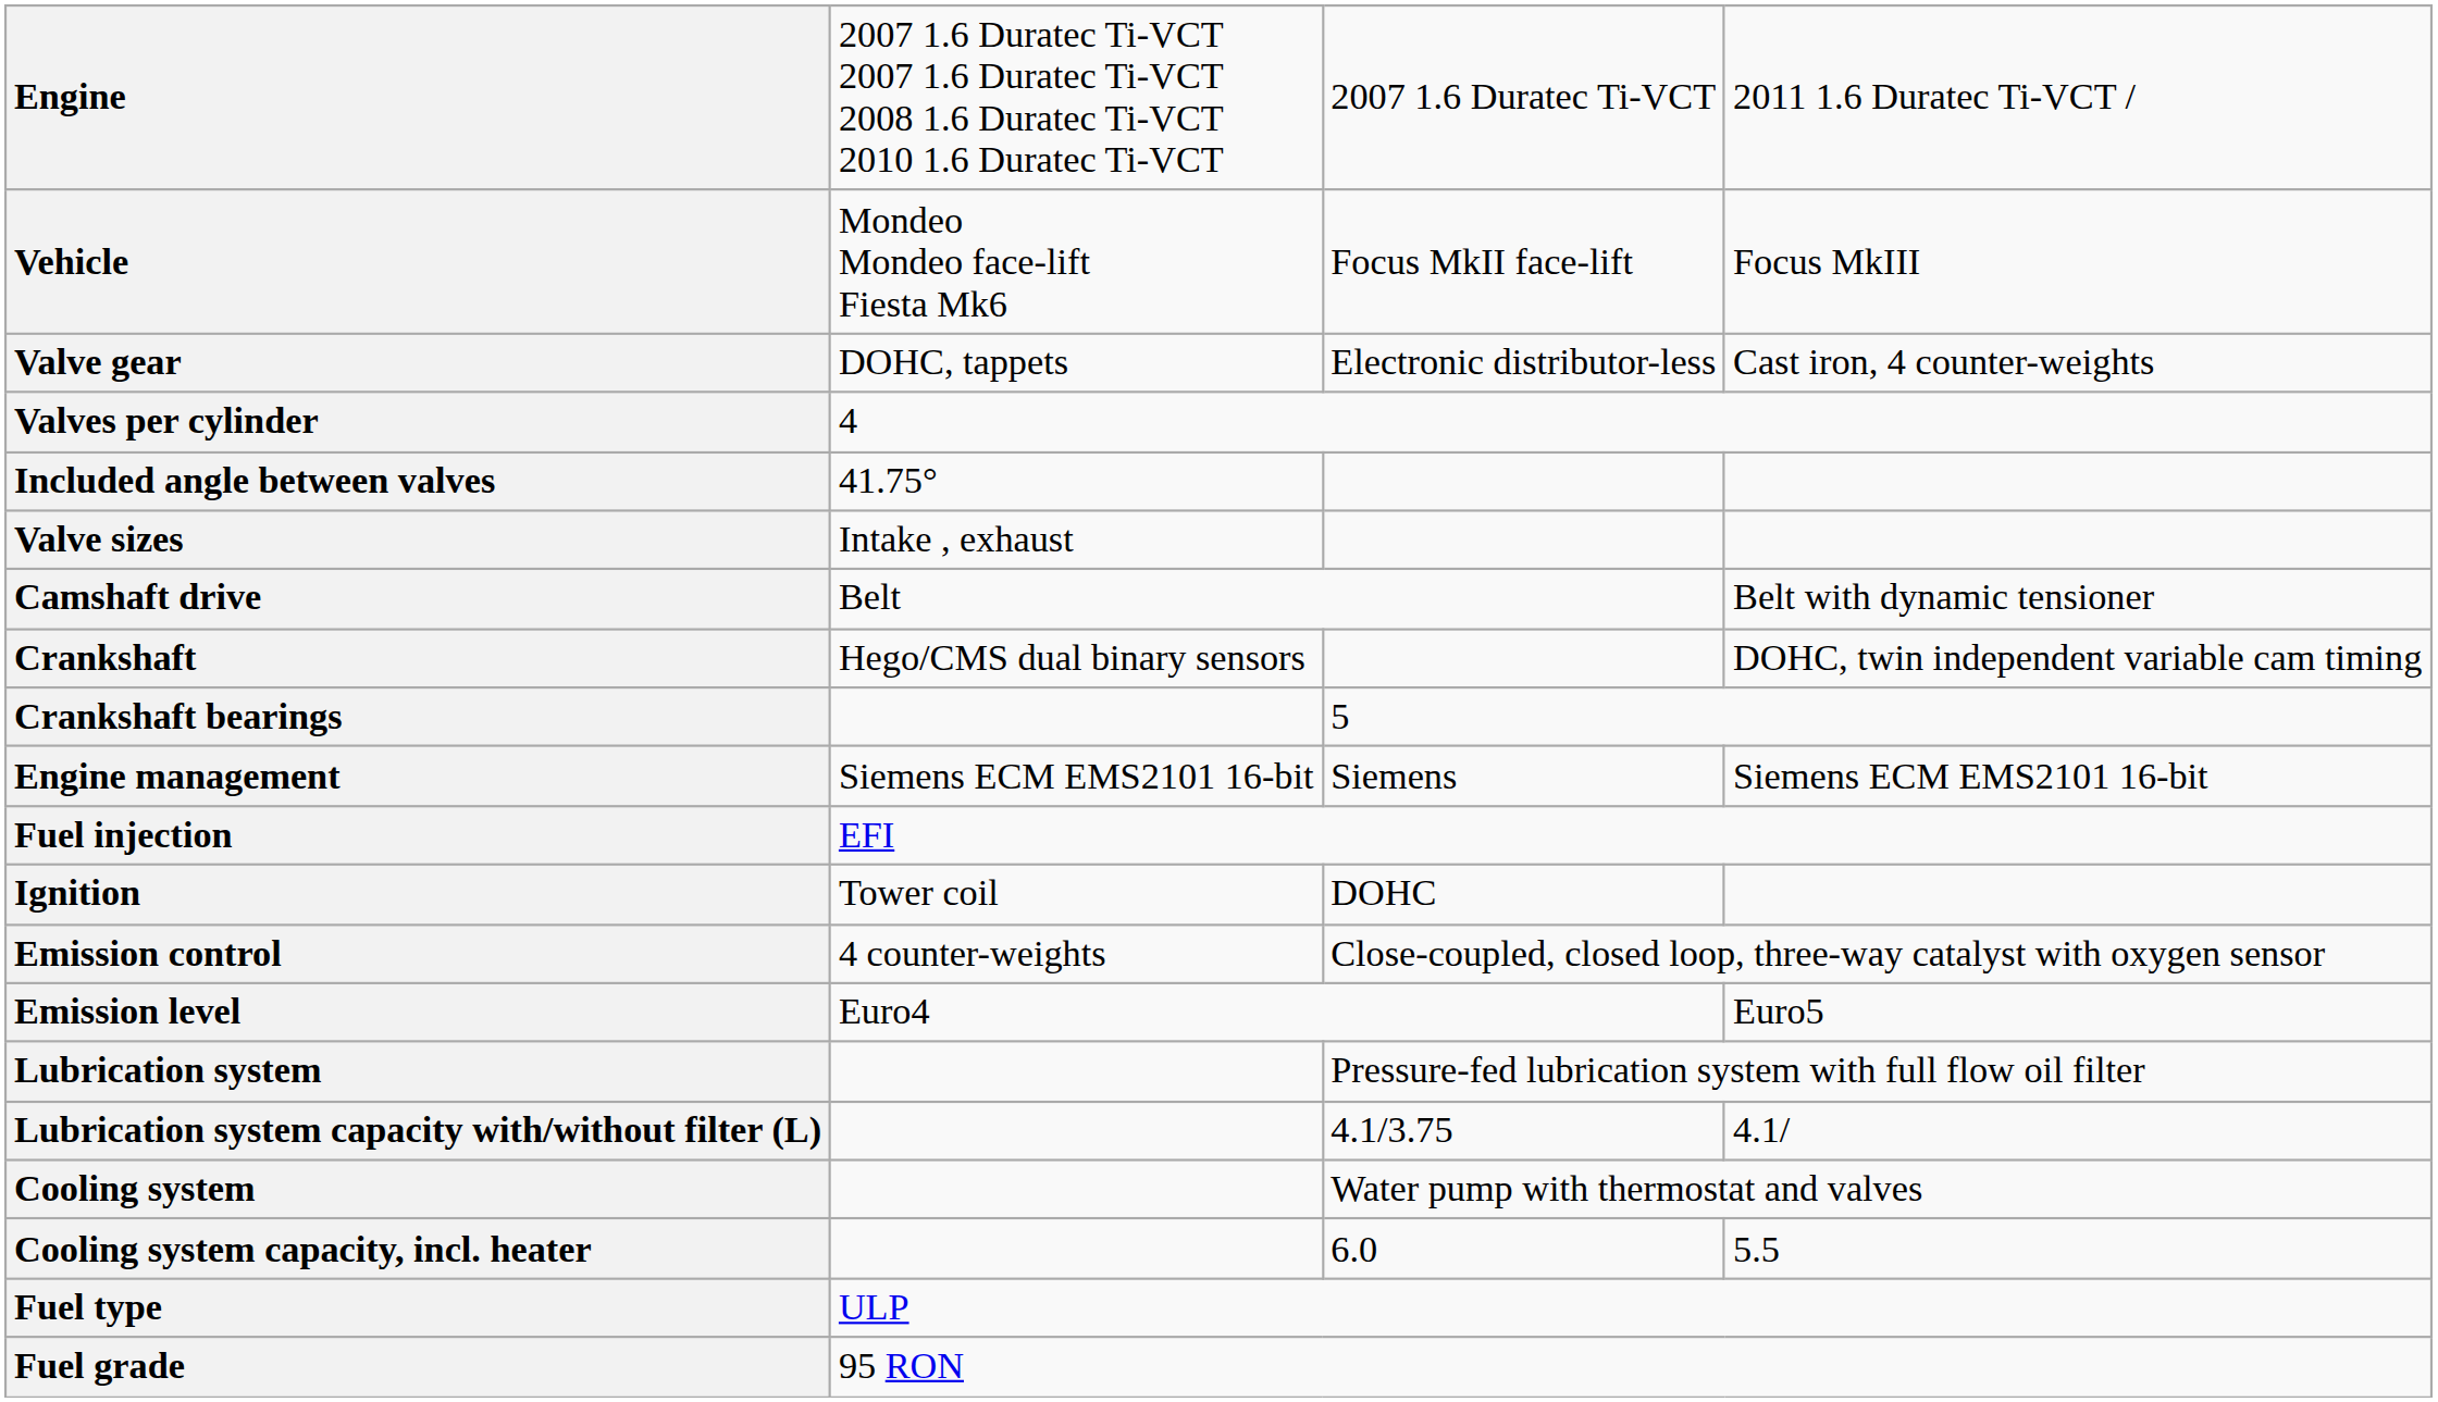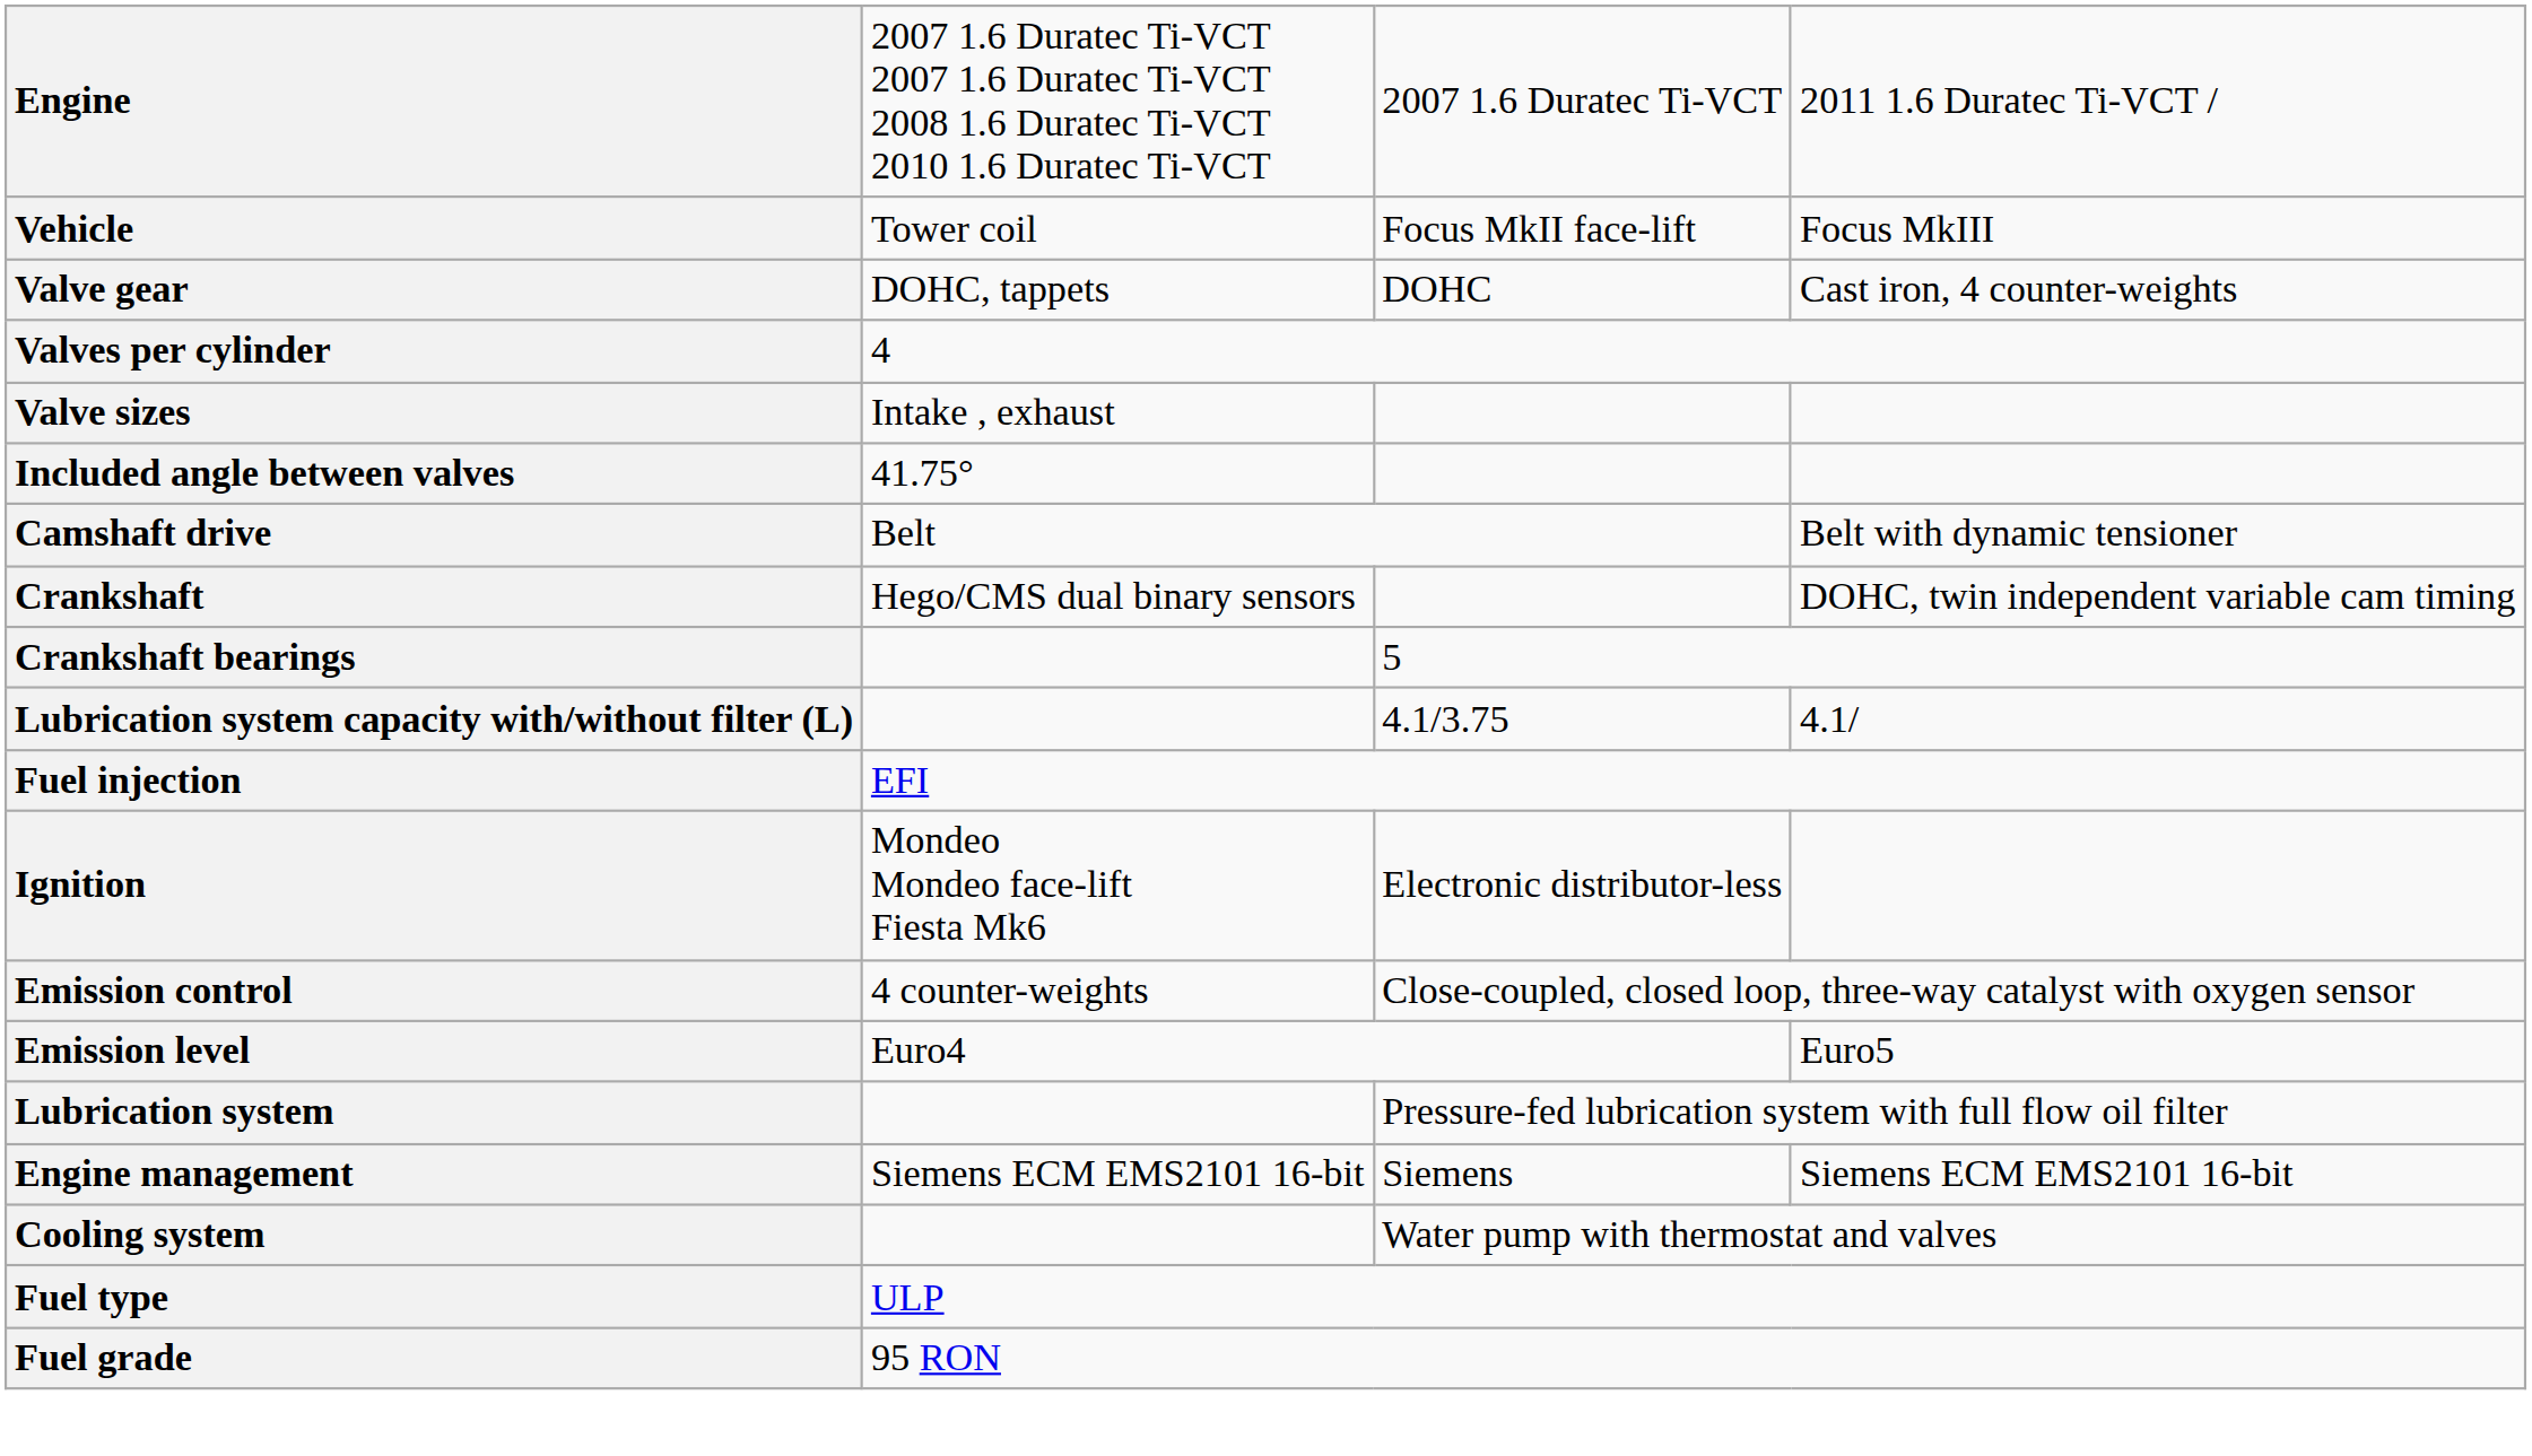 <table class="wikitable defaultcenter col1left collapsible collapsed">
 <tr>
 <th style="text-align:left">Engine</th>
 <td>2007 1.6 Duratec Ti-VCT <br>2007 1.6 Duratec Ti-VCT <br>2008 1.6 Duratec Ti-VCT <br>2010 1.6 Duratec Ti-VCT </td>
 <td>2007 1.6 Duratec Ti-VCT </td>
 <td>2011 1.6 Duratec Ti-VCT /</td>
 </tr>
 <tr>
 <th style="text-align:left">Vehicle</th>
-<td>Mondeo<br>Mondeo face-lift<br>Fiesta Mk6</td>
+<td>Tower coil</td>
 <td>Focus MkII face-lift</td>
 <td>Focus MkIII</td>
 </tr>
 <tr>
 <th style="text-align:left">Valve gear</th>
 <td>DOHC, tappets</td>
-<td>Electronic distributor-less</td>
+<td>DOHC</td>
 <td>Cast iron, 4 counter-weights</td>
 </tr>
 <tr>
 <th style="text-align:left">Valves per cylinder</th>
 <td colspan="3">4</td>
 </tr>
 <tr>
-<th style="text-align:left">Included angle between valves</th>
-<td>41.75°</td>
+<th style="text-align:left">Valve sizes</th>
+<td>Intake , exhaust </td>
 <td></td>
 <td></td>
 </tr>
 <tr>
-<th style="text-align:left">Valve sizes</th>
-<td>Intake , exhaust </td>
+<th style="text-align:left">Included angle between valves</th>
+<td>41.75°</td>
 <td></td>
 <td></td>
 </tr>
 <tr>
 <th style="text-align:left">Camshaft drive</th>
 <td colspan="2">Belt</td>
 <td>Belt with dynamic tensioner</td>
 </tr>
 <tr>
 <th style="text-align:left">Crankshaft</th>
 <td>Hego/CMS dual binary sensors</td>
 <td></td>
 <td>DOHC, twin independent variable cam timing</td>
 </tr>
 <tr>
 <th style="text-align:left">Crankshaft bearings</th>
 <td></td>
 <td colspan="2">5</td>
 </tr>
 <tr>
-<th style="text-align:left">Engine management</th>
-<td>Siemens ECM EMS2101 16-bit</td>
-<td>Siemens</td>
-<td>Siemens ECM EMS2101 16-bit</td>
+<th style="text-align:left">Lubrication system capacity with/without filter (L)</th>
+<td></td>
+<td>4.1/3.75</td>
+<td>4.1/</td>
 </tr>
 <tr>
 <th style="text-align:left">Fuel injection</th>
 <td colspan="3"><a href='#'>EFI</a></td>
 </tr>
 <tr>
 <th style="text-align:left">Ignition</th>
-<td>Tower coil</td>
-<td>DOHC</td>
+<td>Mondeo<br>Mondeo face-lift<br>Fiesta Mk6</td>
+<td>Electronic distributor-less</td>
 <td></td>
 </tr>
 <tr>
 <th style="text-align:left">Emission control</th>
 <td>4 counter-weights</td>
 <td colspan="2">Close-coupled, closed loop, three-way catalyst with oxygen sensor</td>
 </tr>
 <tr>
 <th style="text-align:left">Emission level</th>
 <td colspan="2">Euro4</td>
 <td>Euro5</td>
 </tr>
 <tr>
 <th style="text-align:left">Lubrication system</th>
 <td></td>
 <td colspan="2">Pressure-fed lubrication system with full flow oil filter</td>
 </tr>
 <tr>
-<th style="text-align:left">Lubrication system capacity with/without filter (L)</th>
-<td></td>
-<td>4.1/3.75</td>
-<td>4.1/</td>
+<th style="text-align:left">Engine management</th>
+<td>Siemens ECM EMS2101 16-bit</td>
+<td>Siemens</td>
+<td>Siemens ECM EMS2101 16-bit</td>
 </tr>
 <tr>
 <th style="text-align:left">Cooling system</th>
 <td></td>
 <td colspan="2">Water pump with thermostat and valves</td>
-</tr>
-<tr>
-<th style="text-align:left">Cooling system capacity, incl. heater</th>
-<td></td>
-<td>6.0</td>
-<td>5.5</td>
 </tr>
 <tr>
 <th style="text-align:left">Fuel type</th>
 <td colspan="3"><a href='#'>ULP</a></td>
 </tr>
 <tr>
 <th style="text-align:left">Fuel grade</th>
 <td colspan="3">95 <a href='#'>RON</a></td>
 </tr>
 </table>
